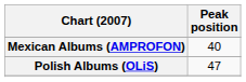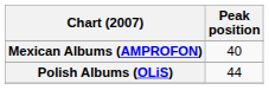 <table class="wikitable sortable plainrowheaders" style="text-align:center">
 <tr>
 <th scope="col">Chart (2007)</th>
 <th scope="col">Peak<br>position</th>
 </tr>
 <tr>
 </tr>
 <tr>
 </tr>
 <tr>
 </tr>
 <tr>
 </tr>
 <tr>
 </tr>
 <tr>
 </tr>
 <tr>
 </tr>
 <tr>
 </tr>
 <tr>
 <th scope="row">Mexican Albums (<a href='#'>AMPROFON</a>)</th>
 <td>40</td>
 </tr>
 <tr>
 </tr>
 <tr>
 <th scope="row">Polish Albums (<a href='#'>OLiS</a>)</th>
-<td>47</td>
+<td>44</td>
 </tr>
 <tr>
 </tr>
 <tr>
 </tr>
 <tr>
 </tr>
 <tr>
 </tr>
 <tr>
 </tr>
 <tr>
 </tr>
 <tr>
 </tr>
 </table>
